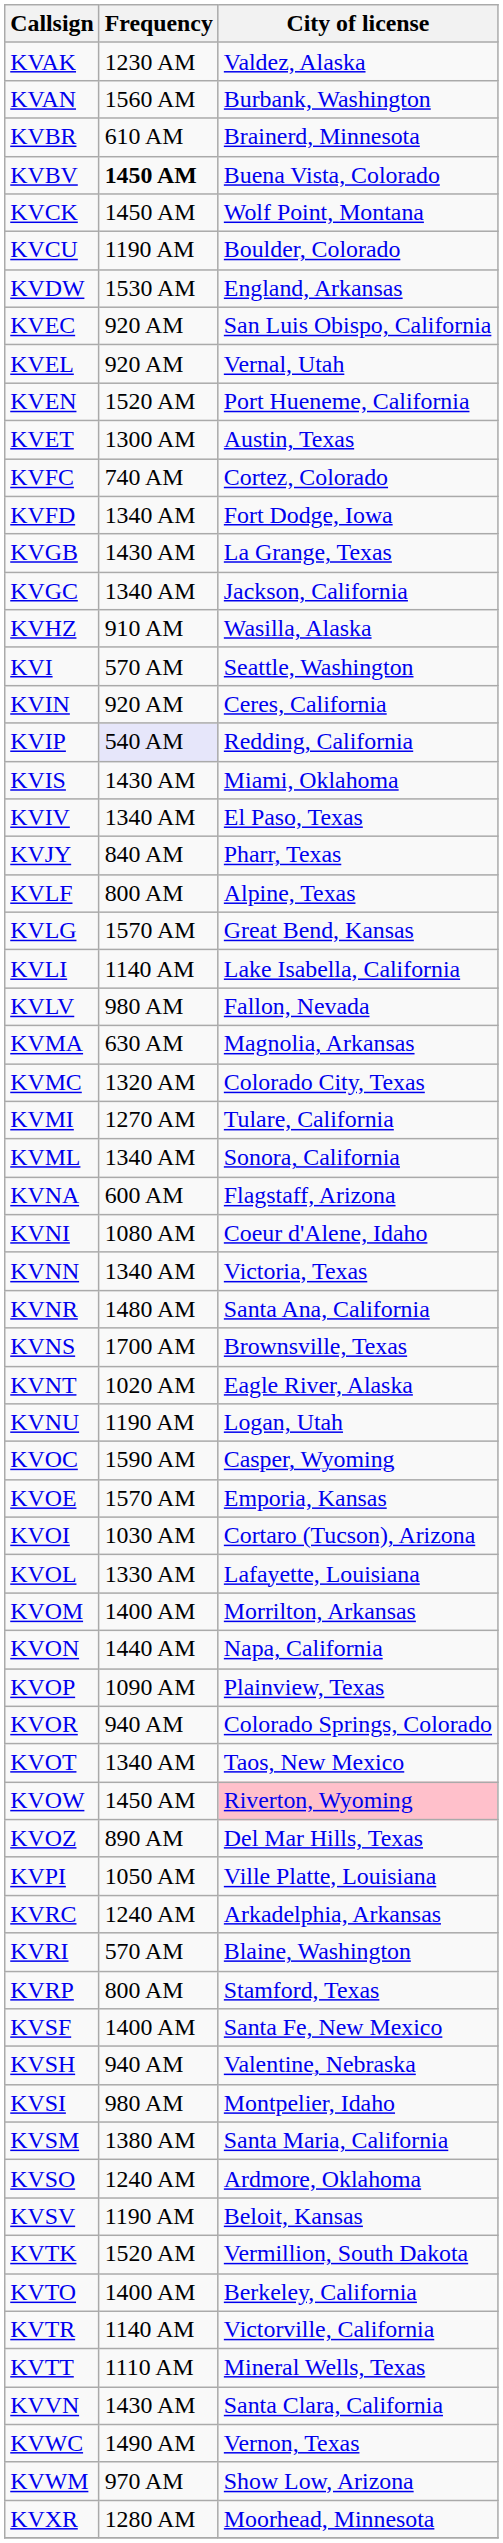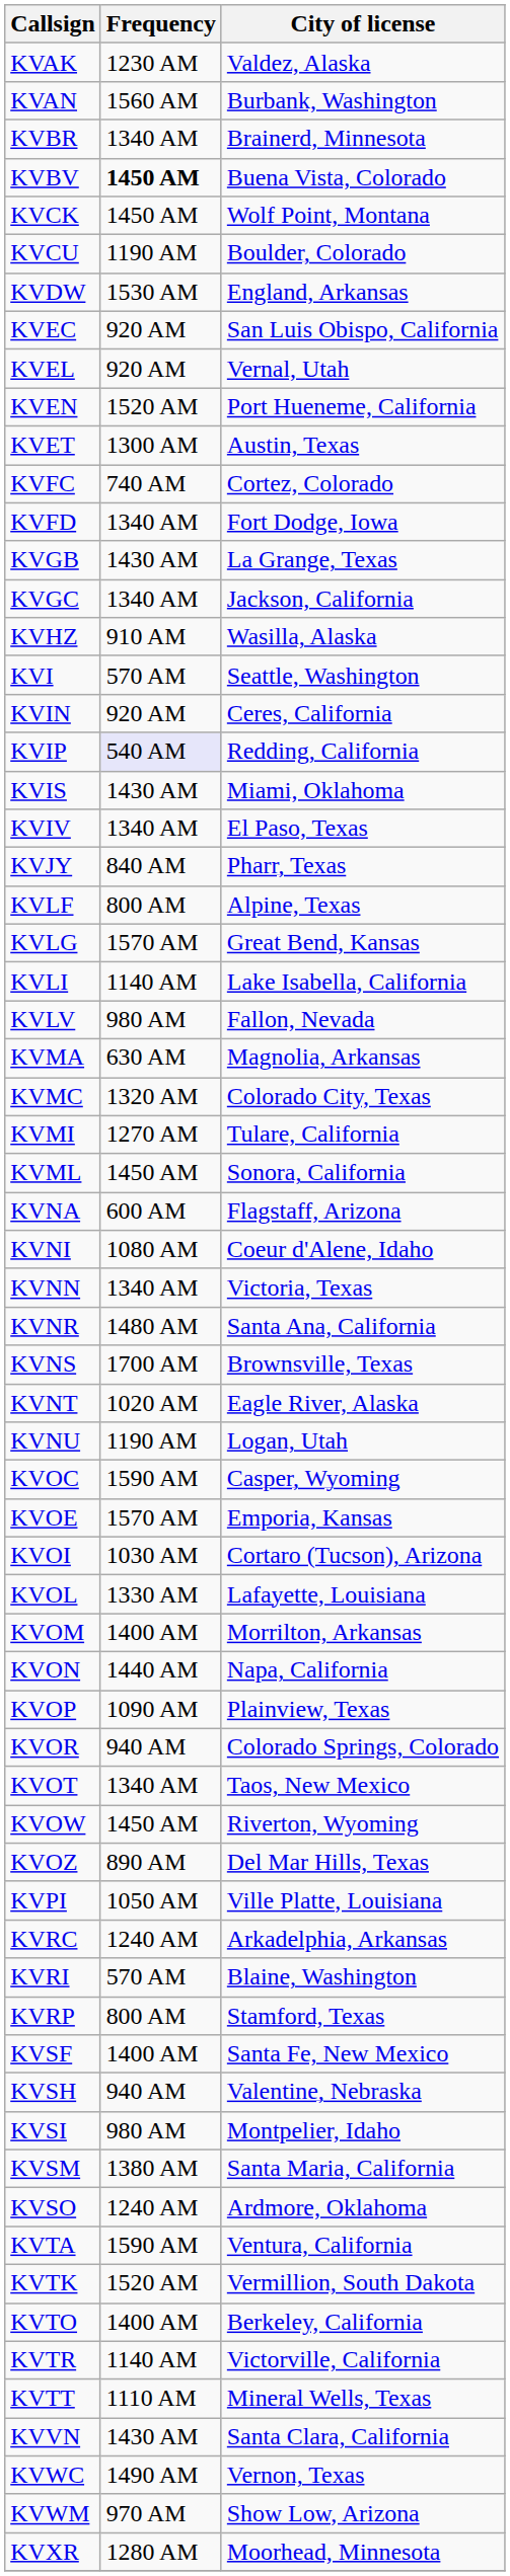 <table class="wikitable sortable">
 <tr>
 <th>Callsign</th>
 <th>Frequency</th>
 <th>City of license</th>
 </tr>
 <tr>
 <td><a href='#'>KVAK</a></td>
 <td>1230 AM</td>
 <td><a href='#'>Valdez, Alaska</a></td>
 </tr>
 <tr>
 <td><a href='#'>KVAN</a></td>
 <td>1560 AM</td>
 <td><a href='#'>Burbank, Washington</a></td>
 </tr>
 <tr>
 <td><a href='#'>KVBR</a></td>
-<td>610 AM</td>
+<td>1340 AM</td>
 <td><a href='#'>Brainerd, Minnesota</a></td>
 </tr>
 <tr>
 <td><a href='#'>KVBV</a></td>
 <td><strong>1450 AM</strong></td>
 <td><a href='#'>Buena Vista, Colorado</a></td>
 </tr>
 <tr>
 <td><a href='#'>KVCK</a></td>
 <td>1450 AM</td>
 <td><a href='#'>Wolf Point, Montana</a></td>
 </tr>
 <tr>
 <td><a href='#'>KVCU</a></td>
 <td>1190 AM</td>
 <td><a href='#'>Boulder, Colorado</a></td>
 </tr>
 <tr>
 <td><a href='#'>KVDW</a></td>
 <td>1530 AM</td>
 <td><a href='#'>England, Arkansas</a></td>
 </tr>
 <tr>
 <td><a href='#'>KVEC</a></td>
 <td>920 AM</td>
 <td><a href='#'>San Luis Obispo, California</a></td>
 </tr>
 <tr>
 <td><a href='#'>KVEL</a></td>
 <td>920 AM</td>
 <td><a href='#'>Vernal, Utah</a></td>
 </tr>
 <tr>
 <td><a href='#'>KVEN</a></td>
 <td>1520 AM</td>
 <td><a href='#'>Port Hueneme, California</a></td>
 </tr>
 <tr>
 <td><a href='#'>KVET</a></td>
 <td>1300 AM</td>
 <td><a href='#'>Austin, Texas</a></td>
 </tr>
 <tr>
 <td><a href='#'>KVFC</a></td>
 <td>740 AM</td>
 <td><a href='#'>Cortez, Colorado</a></td>
 </tr>
 <tr>
 <td><a href='#'>KVFD</a></td>
 <td>1340 AM</td>
 <td><a href='#'>Fort Dodge, Iowa</a></td>
 </tr>
 <tr>
 <td><a href='#'>KVGB</a></td>
 <td>1430 AM</td>
 <td><a href='#'>La Grange, Texas</a></td>
 </tr>
 <tr>
 <td><a href='#'>KVGC</a></td>
 <td>1340 AM</td>
 <td><a href='#'>Jackson, California</a></td>
 </tr>
 <tr>
 <td><a href='#'>KVHZ</a></td>
 <td>910 AM</td>
 <td><a href='#'>Wasilla, Alaska</a></td>
 </tr>
 <tr>
 <td><a href='#'>KVI</a></td>
 <td>570 AM</td>
 <td><a href='#'>Seattle, Washington</a></td>
 </tr>
 <tr>
 <td><a href='#'>KVIN</a></td>
 <td>920 AM</td>
 <td><a href='#'>Ceres, California</a></td>
 </tr>
 <tr>
 <td><a href='#'>KVIP</a></td>
 <td style="background: lavender;">540 AM</td>
 <td><a href='#'>Redding, California</a></td>
 </tr>
 <tr>
 <td><a href='#'>KVIS</a></td>
 <td>1430 AM</td>
 <td><a href='#'>Miami, Oklahoma</a></td>
 </tr>
 <tr>
 <td><a href='#'>KVIV</a></td>
 <td>1340 AM</td>
 <td><a href='#'>El Paso, Texas</a></td>
 </tr>
 <tr>
 <td><a href='#'>KVJY</a></td>
 <td>840 AM</td>
 <td><a href='#'>Pharr, Texas</a></td>
 </tr>
 <tr>
 <td><a href='#'>KVLF</a></td>
 <td>800 AM</td>
 <td><a href='#'>Alpine, Texas</a></td>
 </tr>
 <tr>
 <td><a href='#'>KVLG</a></td>
 <td>1570 AM</td>
 <td><a href='#'>Great Bend, Kansas</a></td>
 </tr>
 <tr>
 <td><a href='#'>KVLI</a></td>
 <td>1140 AM</td>
 <td><a href='#'>Lake Isabella, California</a></td>
 </tr>
 <tr>
 <td><a href='#'>KVLV</a></td>
 <td>980 AM</td>
 <td><a href='#'>Fallon, Nevada</a></td>
 </tr>
 <tr>
 <td><a href='#'>KVMA</a></td>
 <td>630 AM</td>
 <td><a href='#'>Magnolia, Arkansas</a></td>
 </tr>
 <tr>
 <td><a href='#'>KVMC</a></td>
 <td>1320 AM</td>
 <td><a href='#'>Colorado City, Texas</a></td>
 </tr>
 <tr>
 <td><a href='#'>KVMI</a></td>
 <td>1270 AM</td>
 <td><a href='#'>Tulare, California</a></td>
 </tr>
 <tr>
 <td><a href='#'>KVML</a></td>
-<td>1340 AM</td>
+<td>1450 AM</td>
 <td><a href='#'>Sonora, California</a></td>
 </tr>
 <tr>
 <td><a href='#'>KVNA</a></td>
 <td>600 AM</td>
 <td><a href='#'>Flagstaff, Arizona</a></td>
 </tr>
 <tr>
 <td><a href='#'>KVNI</a></td>
 <td>1080 AM</td>
 <td><a href='#'>Coeur d'Alene, Idaho</a></td>
 </tr>
 <tr>
 <td><a href='#'>KVNN</a></td>
 <td>1340 AM</td>
 <td><a href='#'>Victoria, Texas</a></td>
 </tr>
 <tr>
 <td><a href='#'>KVNR</a></td>
 <td>1480 AM</td>
 <td><a href='#'>Santa Ana, California</a></td>
 </tr>
 <tr>
 <td><a href='#'>KVNS</a></td>
 <td>1700 AM</td>
 <td><a href='#'>Brownsville, Texas</a></td>
 </tr>
 <tr>
 <td><a href='#'>KVNT</a></td>
 <td>1020 AM</td>
 <td><a href='#'>Eagle River, Alaska</a></td>
 </tr>
 <tr>
 <td><a href='#'>KVNU</a></td>
 <td>1190 AM</td>
 <td><a href='#'>Logan, Utah</a></td>
 </tr>
 <tr>
 <td><a href='#'>KVOC</a></td>
 <td>1590 AM</td>
 <td><a href='#'>Casper, Wyoming</a></td>
 </tr>
 <tr>
 <td><a href='#'>KVOE</a></td>
 <td>1570 AM</td>
 <td><a href='#'>Emporia, Kansas</a></td>
 </tr>
 <tr>
 <td><a href='#'>KVOI</a></td>
 <td>1030 AM</td>
 <td><a href='#'>Cortaro (Tucson), Arizona</a></td>
 </tr>
 <tr>
 <td><a href='#'>KVOL</a></td>
 <td>1330 AM</td>
 <td><a href='#'>Lafayette, Louisiana</a></td>
 </tr>
 <tr>
 <td><a href='#'>KVOM</a></td>
 <td>1400 AM</td>
 <td><a href='#'>Morrilton, Arkansas</a></td>
 </tr>
 <tr>
 <td><a href='#'>KVON</a></td>
 <td>1440 AM</td>
 <td><a href='#'>Napa, California</a></td>
 </tr>
 <tr>
 <td><a href='#'>KVOP</a></td>
 <td>1090 AM</td>
 <td><a href='#'>Plainview, Texas</a></td>
 </tr>
 <tr>
 <td><a href='#'>KVOR</a></td>
 <td>940 AM</td>
 <td><a href='#'>Colorado Springs, Colorado</a></td>
 </tr>
 <tr>
 <td><a href='#'>KVOT</a></td>
 <td>1340 AM</td>
 <td><a href='#'>Taos, New Mexico</a></td>
 </tr>
 <tr>
 <td><a href='#'>KVOW</a></td>
 <td>1450 AM</td>
-<td style="background: pink;"><a href='#'>Riverton, Wyoming</a></td>
+<td><a href='#'>Riverton, Wyoming</a></td>
 </tr>
 <tr>
 <td><a href='#'>KVOZ</a></td>
 <td>890 AM</td>
 <td><a href='#'>Del Mar Hills, Texas</a></td>
 </tr>
 <tr>
 <td><a href='#'>KVPI</a></td>
 <td>1050 AM</td>
 <td><a href='#'>Ville Platte, Louisiana</a></td>
 </tr>
 <tr>
 <td><a href='#'>KVRC</a></td>
 <td>1240 AM</td>
 <td><a href='#'>Arkadelphia, Arkansas</a></td>
 </tr>
 <tr>
 <td><a href='#'>KVRI</a></td>
 <td>570 AM</td>
 <td><a href='#'>Blaine, Washington</a></td>
 </tr>
 <tr>
 <td><a href='#'>KVRP</a></td>
 <td>800 AM</td>
 <td><a href='#'>Stamford, Texas</a></td>
 </tr>
 <tr>
 <td><a href='#'>KVSF</a></td>
 <td>1400 AM</td>
 <td><a href='#'>Santa Fe, New Mexico</a></td>
 </tr>
 <tr>
 <td><a href='#'>KVSH</a></td>
 <td>940 AM</td>
 <td><a href='#'>Valentine, Nebraska</a></td>
 </tr>
 <tr>
 <td><a href='#'>KVSI</a></td>
 <td>980 AM</td>
 <td><a href='#'>Montpelier, Idaho</a></td>
 </tr>
 <tr>
 <td><a href='#'>KVSM</a></td>
 <td>1380 AM</td>
 <td><a href='#'>Santa Maria, California</a></td>
 </tr>
 <tr>
 <td><a href='#'>KVSO</a></td>
 <td>1240 AM</td>
 <td><a href='#'>Ardmore, Oklahoma</a></td>
 </tr>
 <tr>
-<td><a href='#'>KVSV</a></td>
-<td>1190 AM</td>
-<td><a href='#'>Beloit, Kansas</a></td>
+<td><a href='#'>KVTA</a></td>
+<td>1590 AM</td>
+<td><a href='#'>Ventura, California</a></td>
 </tr>
 <tr>
 <td><a href='#'>KVTK</a></td>
 <td>1520 AM</td>
 <td><a href='#'>Vermillion, South Dakota</a></td>
 </tr>
 <tr>
 <td><a href='#'>KVTO</a></td>
 <td>1400 AM</td>
 <td><a href='#'>Berkeley, California</a></td>
 </tr>
 <tr>
 <td><a href='#'>KVTR</a></td>
 <td>1140 AM</td>
 <td><a href='#'>Victorville, California</a></td>
 </tr>
 <tr>
 <td><a href='#'>KVTT</a></td>
 <td>1110 AM</td>
 <td><a href='#'>Mineral Wells, Texas</a></td>
 </tr>
 <tr>
 <td><a href='#'>KVVN</a></td>
 <td>1430 AM</td>
 <td><a href='#'>Santa Clara, California</a></td>
 </tr>
 <tr>
 <td><a href='#'>KVWC</a></td>
 <td>1490 AM</td>
 <td><a href='#'>Vernon, Texas</a></td>
 </tr>
 <tr>
 <td><a href='#'>KVWM</a></td>
 <td>970 AM</td>
 <td><a href='#'>Show Low, Arizona</a></td>
 </tr>
 <tr>
 <td><a href='#'>KVXR</a></td>
 <td>1280 AM</td>
 <td><a href='#'>Moorhead, Minnesota</a></td>
 </tr>
 <tr>
 </tr>
 </table>
